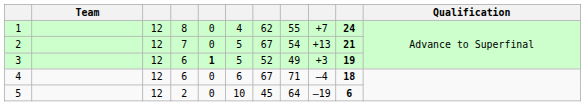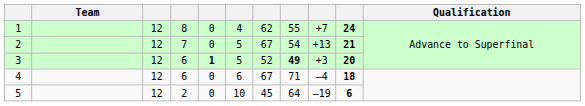 <table class="wikitable" style="text-align: center; font-size: 100%;">
 <tr>
 <th width="30"></th>
 <th width="140">Team</th>
 <th width="30"></th>
 <th width="30"></th>
 <th width="30"></th>
 <th width="30"></th>
 <th width="30"></th>
 <th width="30"></th>
 <th width="30"></th>
 <th width="30"></th>
 <th width="280">Qualification</th>
 </tr>
 <tr style="background-color: #ccffcc;">
 <td>1</td>
 <td align=left></td>
 <td>12</td>
 <td>8</td>
 <td>0</td>
 <td>4</td>
 <td>62</td>
 <td>55</td>
 <td>+7</td>
 <td><strong>24</strong></td>
 <td rowspan="3">Advance to Superfinal</td>
 </tr>
 <tr style="background-color: #ccffcc;">
 <td>2</td>
 <td align=left></td>
 <td>12</td>
 <td>7</td>
 <td>0</td>
 <td>5</td>
 <td>67</td>
 <td>54</td>
 <td>+13</td>
 <td><strong>21</strong></td>
 </tr>
 <tr style="background-color: #ccffcc;">
 <td>3</td>
 <td align=left></td>
 <td>12</td>
 <td>6</td>
 <td><strong>1</strong></td>
 <td>5</td>
 <td>52</td>
-<td>49</td>
+<td><strong>49</strong></td>
 <td>+3</td>
-<td><strong>19</strong></td>
+<td><strong>20</strong></td>
 </tr>
 <tr>
 <td>4</td>
 <td align=left></td>
 <td>12</td>
 <td>6</td>
 <td>0</td>
 <td>6</td>
 <td>67</td>
 <td>71</td>
 <td>–4</td>
 <td><strong>18</strong></td>
 <td rowspan="2"></td>
 </tr>
 <tr>
 <td>5</td>
 <td align=left></td>
 <td>12</td>
 <td>2</td>
 <td>0</td>
 <td>10</td>
 <td>45</td>
 <td>64</td>
 <td>–19</td>
 <td><strong>6</strong></td>
 </tr>
 </table>
